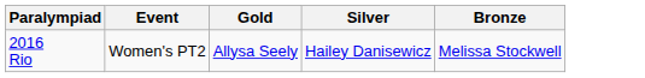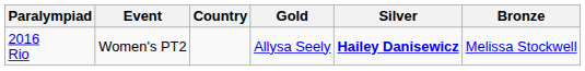 <table class="wikitable" style="font-size:95%">
 <tr>
 <th>Paralympiad</th>
 <th>Event</th>
+<th>Country</th>
 <th>Gold</th>
 <th>Silver</th>
 <th>Bronze</th>
 </tr>
 <tr>
 <td><a href='#'>2016<br>Rio</a></td>
 <td>Women's PT2<br></td>
+<td></td>
 <td><a href='#'>Allysa Seely</a></td>
-<td><a href='#'>Hailey Danisewicz</a></td>
+<td><strong><a href='#'>Hailey Danisewicz</a></strong></td>
 <td><a href='#'>Melissa Stockwell</a></td>
 </tr>
 </table>
